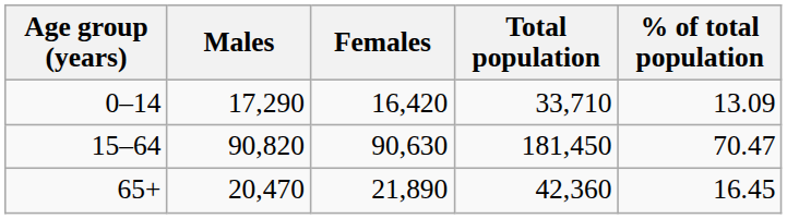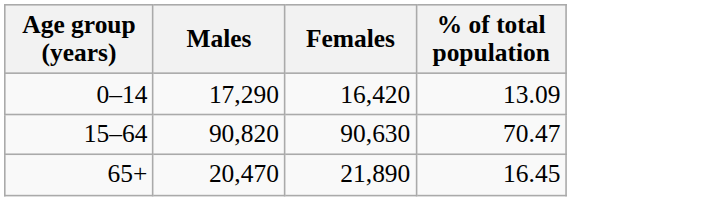 <table class="wikitable">
 <tr>
 <th width="86pt">Age group<br> (years)</th>
 <th width="75.3pt">Males</th>
 <th width="75.3pt">Females</th>
-<th width="87pt">Total<br>population</th>
 <th width="87pt">% of total<br>population</th>
 </tr>
 <tr>
 <td align="right">0–14</td>
 <td align="right">17,290</td>
 <td align="right">16,420</td>
-<td align="right">33,710</td>
 <td align="right">13.09</td>
 </tr>
 <tr>
 <td align="right">15–64</td>
 <td align="right">90,820</td>
 <td align="right">90,630</td>
-<td align="right">181,450</td>
 <td align="right">70.47</td>
 </tr>
 <tr>
 <td align="right">65+</td>
 <td align="right">20,470</td>
 <td align="right">21,890</td>
-<td align="right">42,360</td>
 <td align="right">16.45</td>
 </tr>
 </table>
